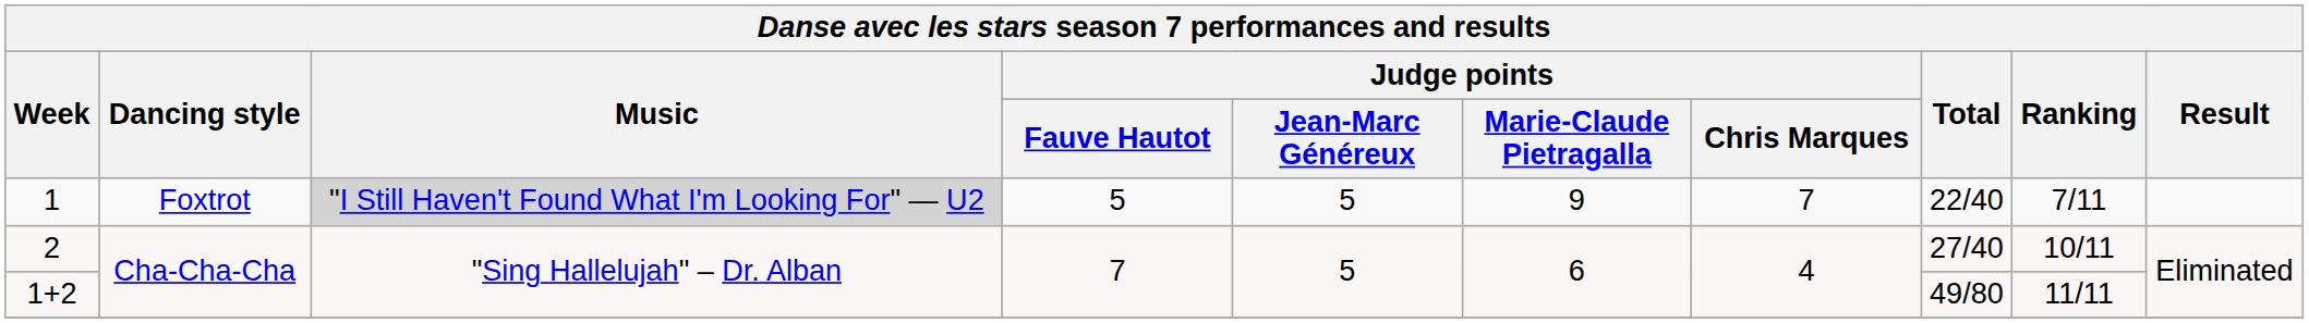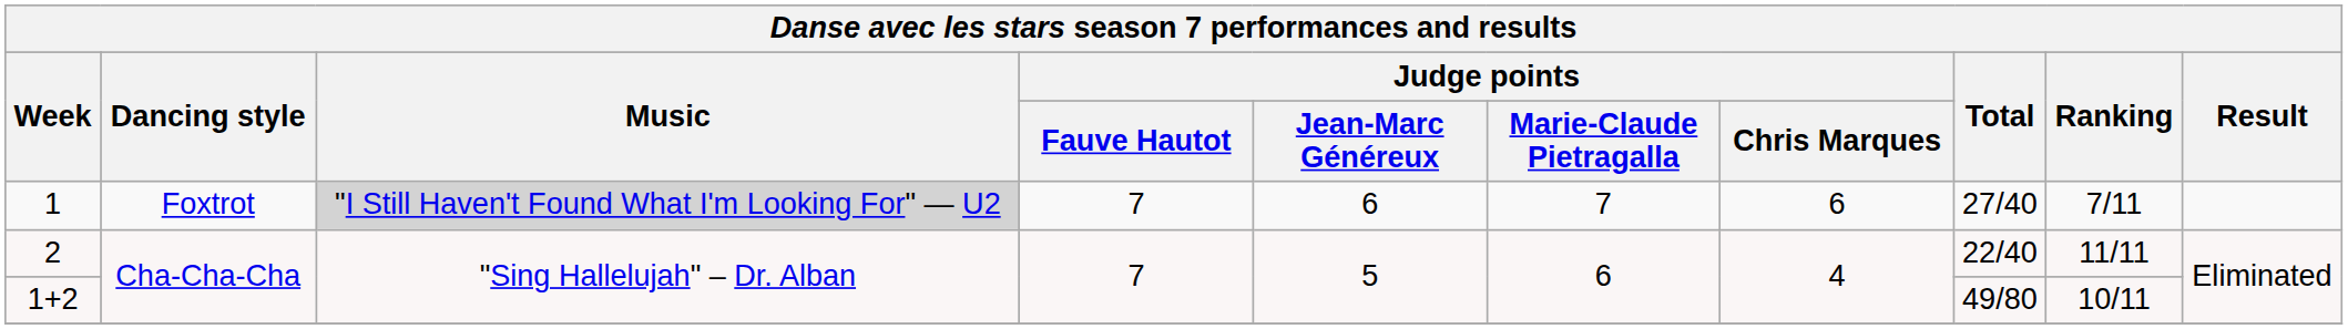 <table class="wikitable collapsible collapsed">
 <tr>
 <th colspan="10"><em>Danse avec les stars</em> season 7 performances and results</th>
 </tr>
 <tr style="text-align:center;">
 <th rowspan="2">Week</th>
 <th rowspan="2">Dancing style</th>
 <th rowspan="2">Music</th>
 <th colspan="4">Judge points</th>
 <th rowspan="2">Total</th>
 <th rowspan="2">Ranking</th>
 <th rowspan="2">Result</th>
 </tr>
 <tr style="text-align:center">
 <th style="width:10%; "><a href='#'>Fauve Hautot</a></th>
 <th style="width:10%; "><a href='#'>Jean-Marc Généreux</a></th>
 <th style="width:10%; "><a href='#'>Marie-Claude Pietragalla</a></th>
 <th style="width:10%; ">Chris Marques</th>
 </tr>
 <tr style="text-align:center">
 <td>1</td>
 <td><a href='#'>Foxtrot</a></td>
 <td style="background: lightgrey;">"<a href='#'>I Still Haven't Found What I'm Looking For</a>" — <a href='#'>U2</a></td>
-<td>5</td>
-<td>5</td>
-<td>9</td>
 <td>7</td>
-<td>22/40</td>
+<td>6</td>
+<td>7</td>
+<td>6</td>
+<td>27/40</td>
 <td>7/11</td>
 <td></td>
 </tr>
 <tr style="text-align:center; background:#faf6f6;">
 <td>2</td>
 <td rowspan="2"><a href='#'>Cha-Cha-Cha</a></td>
 <td rowspan="2">"<a href='#'>Sing Hallelujah</a>" – <a href='#'>Dr. Alban</a></td>
 <td rowspan="2">7</td>
 <td rowspan="2">5</td>
 <td rowspan="2">6</td>
 <td rowspan="2">4</td>
-<td>27/40</td>
-<td>10/11</td>
+<td>22/40</td>
+<td>11/11</td>
 <td rowspan="2">Eliminated</td>
 </tr>
 <tr style="text-align:center; background:#faf6f6;">
 <td>1+2</td>
 <td>49/80</td>
-<td>11/11</td>
+<td>10/11</td>
 </tr>
 <tr>
 </tr>
 </table>
